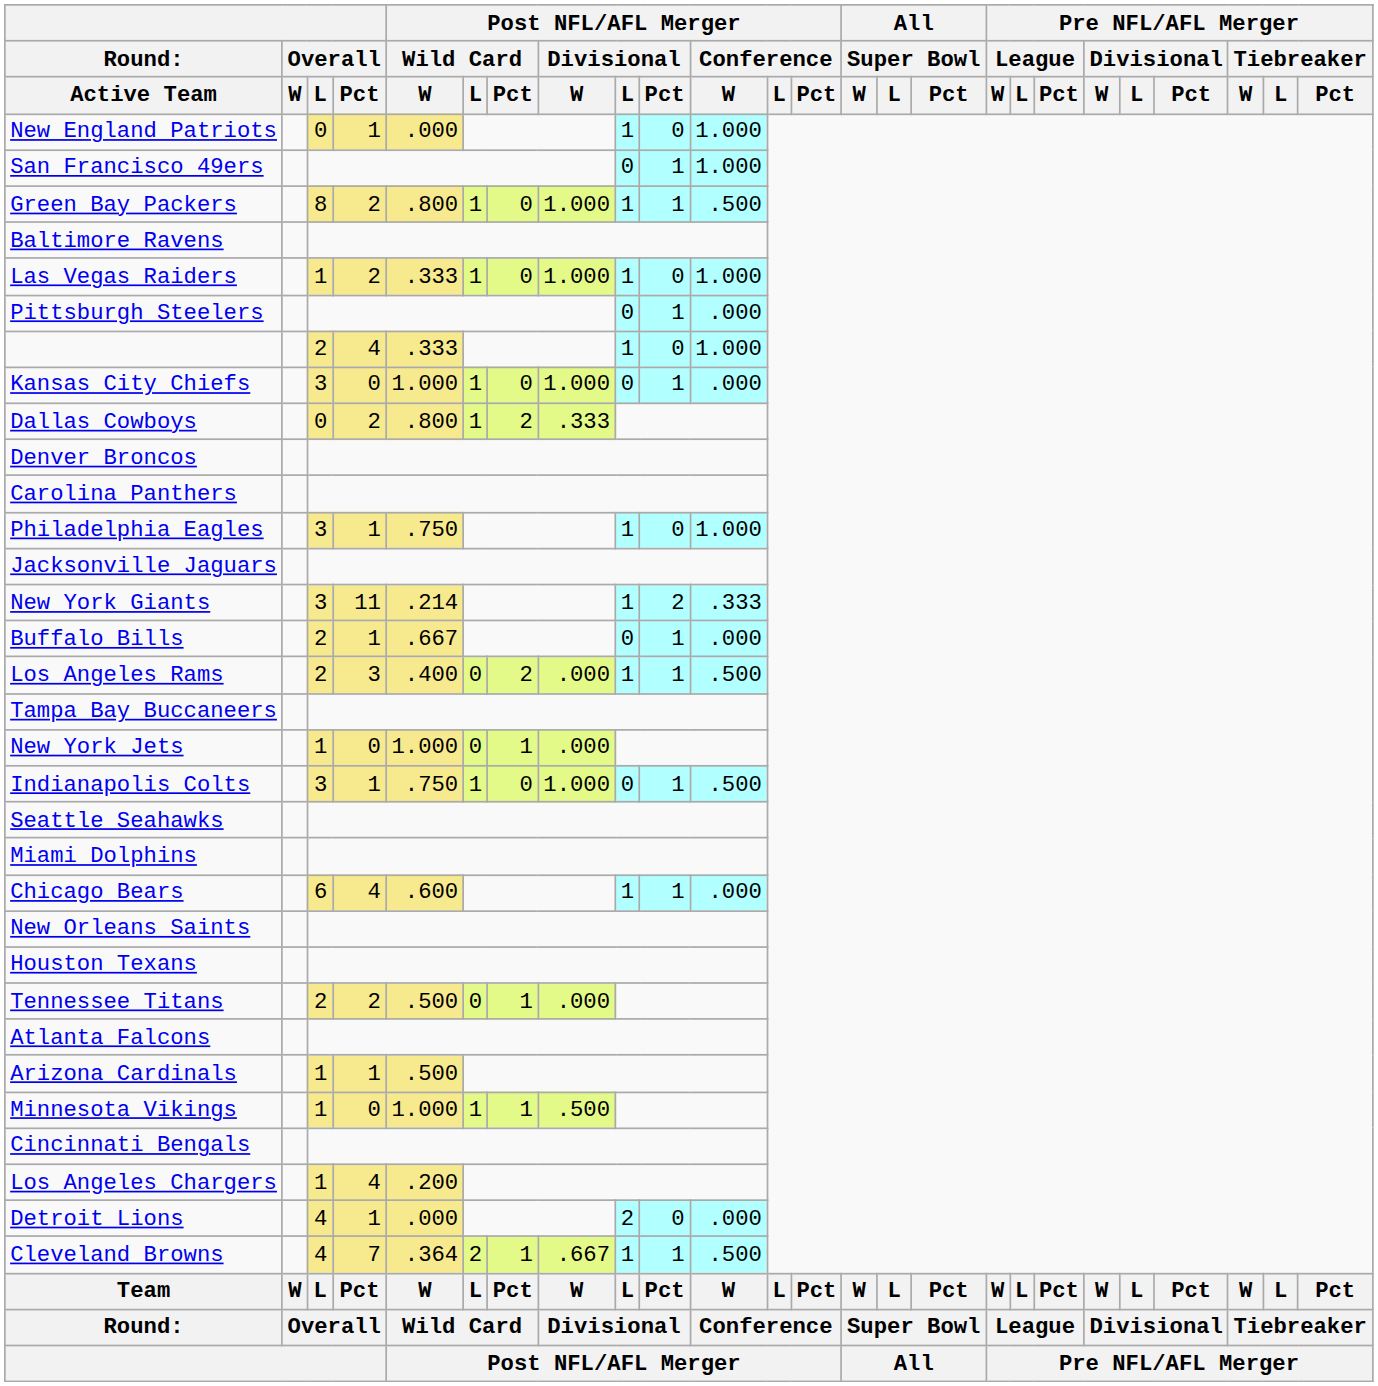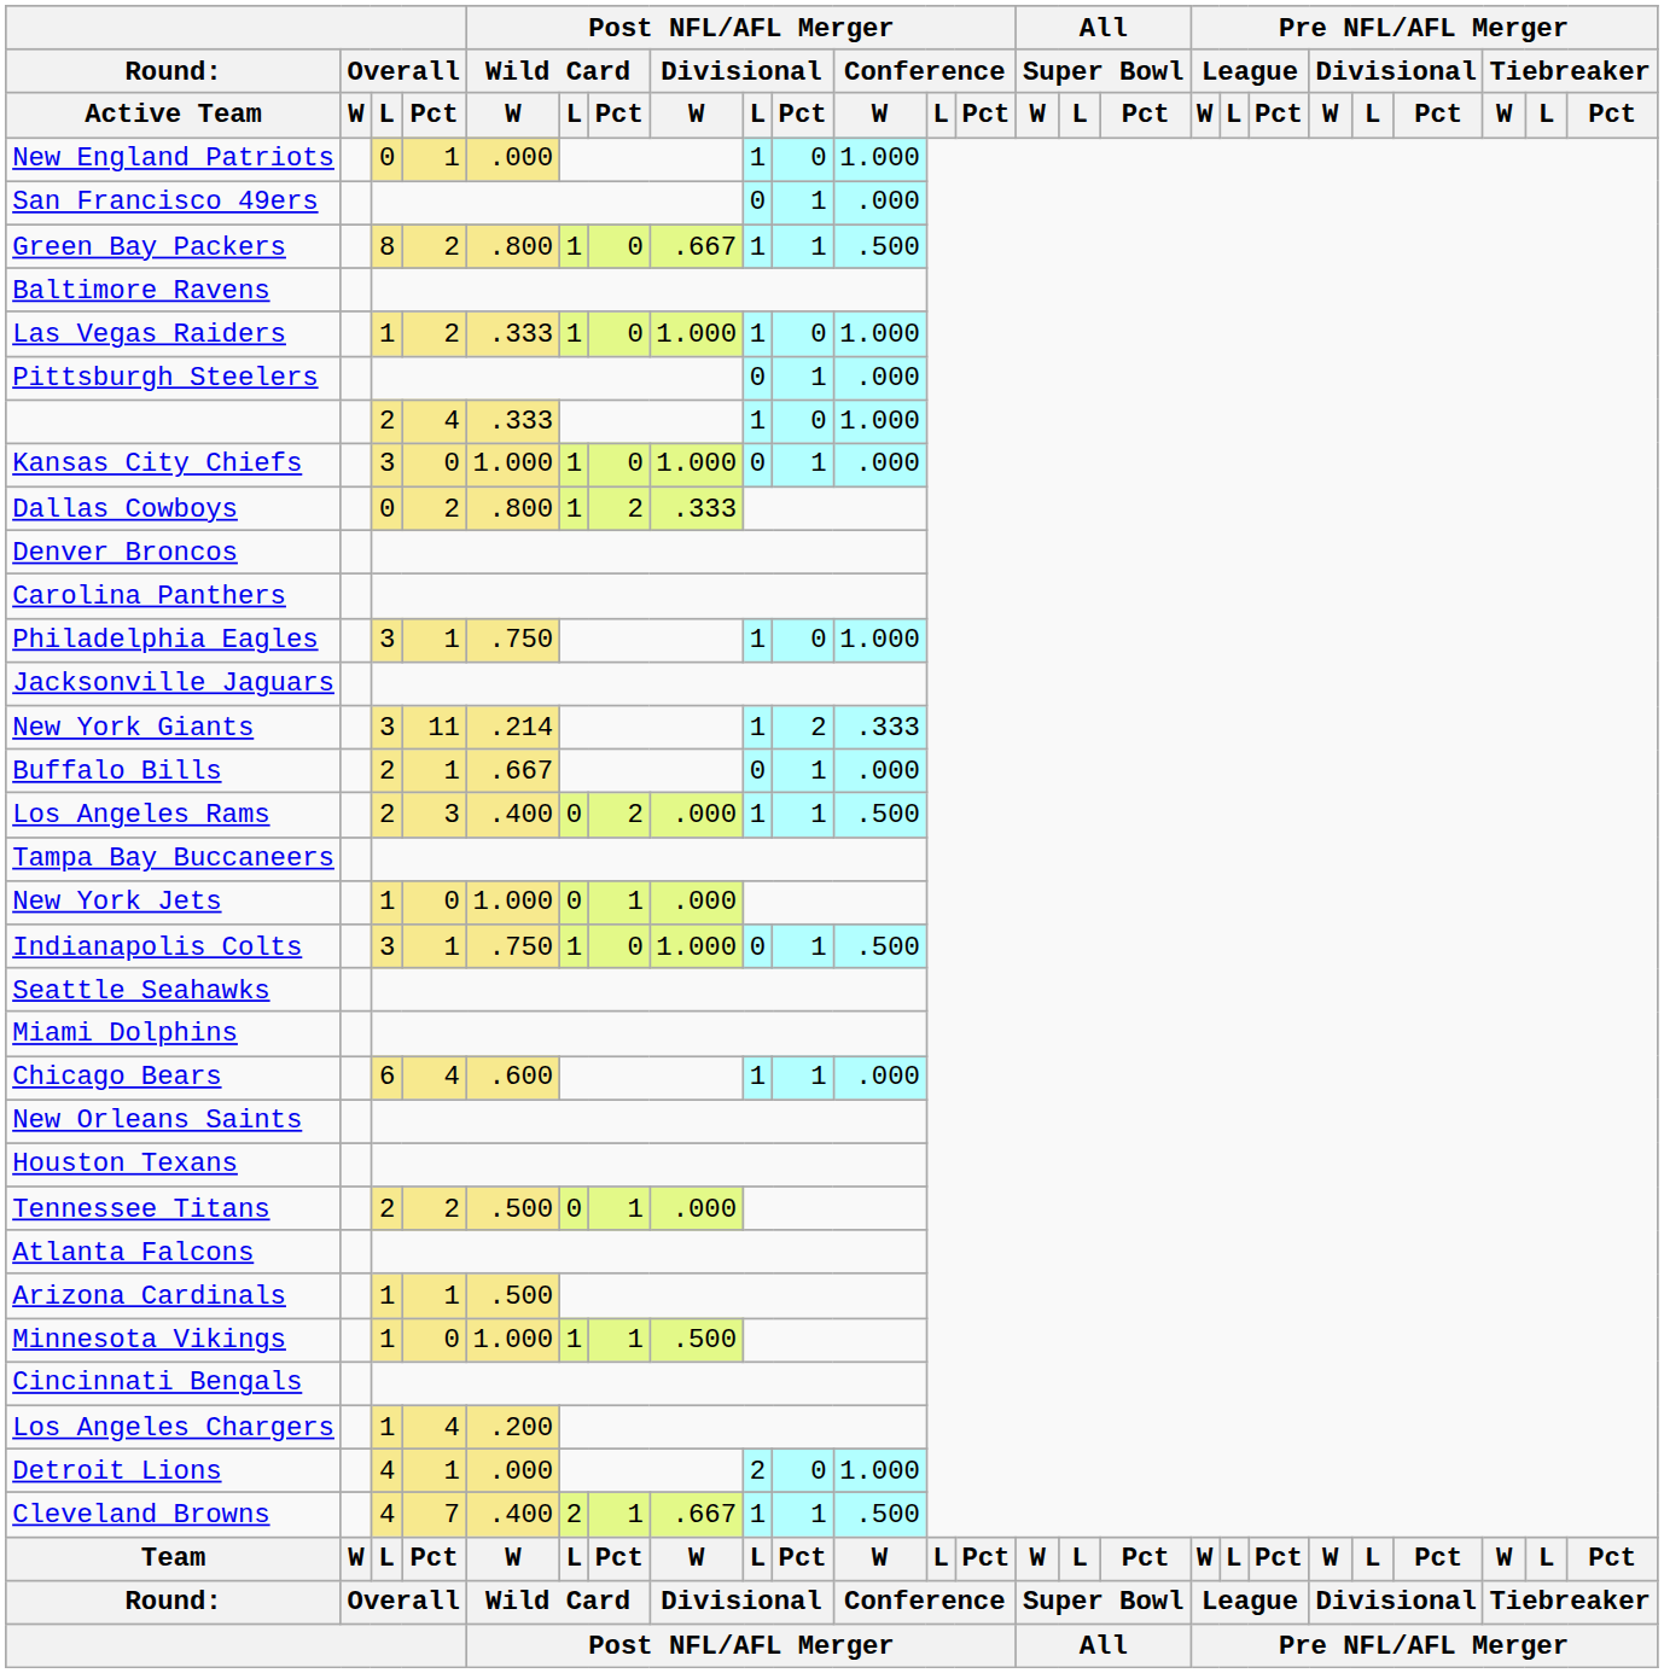 <table class="wikitable sortable">
 <tr>
 <th colspan="4"></th>
 <th colspan="9">Post NFL/AFL Merger</th>
 <th colspan="3">All</th>
 <th colspan="9">Pre NFL/AFL Merger</th>
 </tr>
 <tr>
 <th>Round:</th>
 <th colspan="3">Overall</th>
 <th colspan="3">Wild Card</th>
 <th colspan="3">Divisional</th>
 <th colspan="3">Conference</th>
 <th colspan="3">Super Bowl</th>
 <th colspan="3">League</th>
 <th colspan="3">Divisional</th>
 <th colspan="3">Tiebreaker</th>
 </tr>
 <tr>
 <th>Active Team</th>
 <th>W</th>
 <th>L</th>
 <th>Pct</th>
 <th>W</th>
 <th>L</th>
 <th>Pct</th>
 <th>W</th>
 <th>L</th>
 <th>Pct</th>
 <th>W</th>
 <th>L</th>
 <th>Pct</th>
 <th>W</th>
 <th>L</th>
 <th>Pct</th>
 <th>W</th>
 <th>L</th>
 <th>Pct</th>
 <th class="unsortable">W</th>
 <th class="unsortable">L</th>
 <th class="unsortable">Pct</th>
 <th class="unsortable">W</th>
 <th class="unsortable">L</th>
 <th class="unsortable">Pct</th>
 </tr>
 <tr>
 <td><a href='#'>New England Patriots</a></td>
 <td></td>
 <td style="background-color:#F7E98E;text-align:right;">0</td>
 <td style="background-color:#F7E98E;text-align:right;">1</td>
 <td style="background-color:#F7E98E;text-align:right;">.000</td>
 <td colspan=3></td>
 <td style="background-color:#B2FFFF;text-align:right;">1</td>
 <td style="background-color:#B2FFFF;text-align:right;">0</td>
 <td style="background-color:#B2FFFF;text-align:right;">1.000</td>
 </tr>
 <tr>
 <td><a href='#'>San Francisco 49ers</a></td>
 <td></td>
 <td colspan=6></td>
 <td style="background-color:#B2FFFF;text-align:right;">0</td>
 <td style="background-color:#B2FFFF;text-align:right;">1</td>
-<td style="background-color:#B2FFFF;text-align:right;">1.000</td>
+<td style="background-color:#B2FFFF;text-align:right;">.000</td>
 </tr>
 <tr>
 <td><a href='#'>Green Bay Packers</a></td>
 <td></td>
 <td style="background-color:#F7E98E;text-align:right;">8</td>
 <td style="background-color:#F7E98E;text-align:right;">2</td>
 <td style="background-color:#F7E98E;text-align:right;">.800</td>
 <td style="background-color:#E3F988;text-align:right;">1</td>
 <td style="background-color:#E3F988;text-align:right;">0</td>
-<td style="background-color:#E3F988;text-align:right;">1.000</td>
+<td style="background-color:#E3F988;text-align:right;">.667</td>
 <td style="background-color:#B2FFFF;text-align:right;">1</td>
 <td style="background-color:#B2FFFF;text-align:right;">1</td>
 <td style="background-color:#B2FFFF;text-align:right;">.500</td>
 </tr>
 <tr>
 <td><a href='#'>Baltimore Ravens</a></td>
 <td></td>
 <td colspan=9></td>
 </tr>
 <tr>
 <td><a href='#'>Las Vegas Raiders</a></td>
 <td></td>
 <td style="background-color:#F7E98E;text-align:right;">1</td>
 <td style="background-color:#F7E98E;text-align:right;">2</td>
 <td style="background-color:#F7E98E;text-align:right;">.333</td>
 <td style="background-color:#E3F988;text-align:right;">1</td>
 <td style="background-color:#E3F988;text-align:right;">0</td>
 <td style="background-color:#E3F988;text-align:right;">1.000</td>
 <td style="background-color:#B2FFFF;text-align:right;">1</td>
 <td style="background-color:#B2FFFF;text-align:right;">0</td>
 <td style="background-color:#B2FFFF;text-align:right;">1.000</td>
 </tr>
 <tr>
 <td><a href='#'>Pittsburgh Steelers</a></td>
 <td></td>
 <td colspan=6></td>
 <td style="background-color:#B2FFFF;text-align:right;">0</td>
 <td style="background-color:#B2FFFF;text-align:right;">1</td>
 <td style="background-color:#B2FFFF;text-align:right;">.000</td>
 </tr>
 <tr>
 <td></td>
 <td></td>
 <td style="background-color:#F7E98E;text-align:right;">2</td>
 <td style="background-color:#F7E98E;text-align:right;">4</td>
 <td style="background-color:#F7E98E;text-align:right;">.333</td>
 <td colspan=3></td>
 <td style="background-color:#B2FFFF;text-align:right;">1</td>
 <td style="background-color:#B2FFFF;text-align:right;">0</td>
 <td style="background-color:#B2FFFF;text-align:right;">1.000</td>
 </tr>
 <tr>
 <td><a href='#'>Kansas City Chiefs</a></td>
 <td></td>
 <td style="background-color:#F7E98E;text-align:right;">3</td>
 <td style="background-color:#F7E98E;text-align:right;">0</td>
 <td style="background-color:#F7E98E;text-align:right;">1.000</td>
 <td style="background-color:#E3F988;text-align:right;">1</td>
 <td style="background-color:#E3F988;text-align:right;">0</td>
 <td style="background-color:#E3F988;text-align:right;">1.000</td>
 <td style="background-color:#B2FFFF;text-align:right;">0</td>
 <td style="background-color:#B2FFFF;text-align:right;">1</td>
 <td style="background-color:#B2FFFF;text-align:right;">.000</td>
 </tr>
 <tr>
 <td><a href='#'>Dallas Cowboys</a></td>
 <td></td>
 <td style="background-color:#F7E98E;text-align:right;">0</td>
 <td style="background-color:#F7E98E;text-align:right;">2</td>
 <td style="background-color:#F7E98E;text-align:right;">.800</td>
 <td style="background-color:#E3F988;text-align:right;">1</td>
 <td style="background-color:#E3F988;text-align:right;">2</td>
 <td style="background-color:#E3F988;text-align:right;">.333</td>
 <td colspan=3></td>
 </tr>
 <tr>
 <td><a href='#'>Denver Broncos</a></td>
 <td></td>
 <td colspan=9></td>
 </tr>
 <tr>
 <td><a href='#'>Carolina Panthers</a></td>
 <td></td>
 <td colspan=9></td>
 </tr>
 <tr>
 <td><a href='#'>Philadelphia Eagles</a></td>
 <td></td>
 <td style="background-color:#F7E98E;text-align:right;">3</td>
 <td style="background-color:#F7E98E;text-align:right;">1</td>
 <td style="background-color:#F7E98E;text-align:right;">.750</td>
 <td colspan=3></td>
 <td style="background-color:#B2FFFF;text-align:right;">1</td>
 <td style="background-color:#B2FFFF;text-align:right;">0</td>
 <td style="background-color:#B2FFFF;text-align:right;">1.000</td>
 </tr>
 <tr>
 <td><a href='#'>Jacksonville Jaguars</a></td>
 <td></td>
 <td colspan=9></td>
 </tr>
 <tr>
 <td><a href='#'>New York Giants</a></td>
 <td></td>
 <td style="background-color:#F7E98E;text-align:right;">3</td>
 <td style="background-color:#F7E98E;text-align:right;">11</td>
 <td style="background-color:#F7E98E;text-align:right;">.214</td>
 <td colspan=3></td>
 <td style="background-color:#B2FFFF;text-align:right;">1</td>
 <td style="background-color:#B2FFFF;text-align:right;">2</td>
 <td style="background-color:#B2FFFF;text-align:right;">.333</td>
 </tr>
 <tr>
 <td><a href='#'>Buffalo Bills</a></td>
 <td></td>
 <td style="background-color:#F7E98E;text-align:right;">2</td>
 <td style="background-color:#F7E98E;text-align:right;">1</td>
 <td style="background-color:#F7E98E;text-align:right;">.667</td>
 <td colspan=3></td>
 <td style="background-color:#B2FFFF;text-align:right;">0</td>
 <td style="background-color:#B2FFFF;text-align:right;">1</td>
 <td style="background-color:#B2FFFF;text-align:right;">.000</td>
 </tr>
 <tr>
 <td><a href='#'>Los Angeles Rams</a></td>
 <td></td>
 <td style="background-color:#F7E98E;text-align:right;">2</td>
 <td style="background-color:#F7E98E;text-align:right;">3</td>
 <td style="background-color:#F7E98E;text-align:right;">.400</td>
 <td style="background-color:#E3F988;text-align:right;">0</td>
 <td style="background-color:#E3F988;text-align:right;">2</td>
 <td style="background-color:#E3F988;text-align:right;">.000</td>
 <td style="background-color:#B2FFFF;text-align:right;">1</td>
 <td style="background-color:#B2FFFF;text-align:right;">1</td>
 <td style="background-color:#B2FFFF;text-align:right;">.500</td>
 </tr>
 <tr>
 <td><a href='#'>Tampa Bay Buccaneers</a></td>
 <td></td>
 <td colspan=9></td>
 </tr>
 <tr>
 <td><a href='#'>New York Jets</a></td>
 <td></td>
 <td style="background-color:#F7E98E;text-align:right;">1</td>
 <td style="background-color:#F7E98E;text-align:right;">0</td>
 <td style="background-color:#F7E98E;text-align:right;">1.000</td>
 <td style="background-color:#E3F988;text-align:right;">0</td>
 <td style="background-color:#E3F988;text-align:right;">1</td>
 <td style="background-color:#E3F988;text-align:right;">.000</td>
 <td colspan=3></td>
 </tr>
 <tr>
 <td><a href='#'>Indianapolis Colts</a></td>
 <td></td>
 <td style="background-color:#F7E98E;text-align:right;">3</td>
 <td style="background-color:#F7E98E;text-align:right;">1</td>
 <td style="background-color:#F7E98E;text-align:right;">.750</td>
 <td style="background-color:#E3F988;text-align:right;">1</td>
 <td style="background-color:#E3F988;text-align:right;">0</td>
 <td style="background-color:#E3F988;text-align:right;">1.000</td>
 <td style="background-color:#B2FFFF;text-align:right;">0</td>
 <td style="background-color:#B2FFFF;text-align:right;">1</td>
 <td style="background-color:#B2FFFF;text-align:right;">.500</td>
 </tr>
 <tr>
 <td><a href='#'>Seattle Seahawks</a></td>
 <td></td>
 <td colspan=9></td>
 </tr>
 <tr>
 <td><a href='#'>Miami Dolphins</a></td>
 <td></td>
 <td colspan=9></td>
 </tr>
 <tr>
 <td><a href='#'>Chicago Bears</a></td>
 <td></td>
 <td style="background-color:#F7E98E;text-align:right;">6</td>
 <td style="background-color:#F7E98E;text-align:right;">4</td>
 <td style="background-color:#F7E98E;text-align:right;">.600</td>
 <td colspan=3></td>
 <td style="background-color:#B2FFFF;text-align:right;">1</td>
 <td style="background-color:#B2FFFF;text-align:right;">1</td>
 <td style="background-color:#B2FFFF;text-align:right;">.000</td>
 </tr>
 <tr>
 <td><a href='#'>New Orleans Saints</a></td>
 <td></td>
 <td colspan=9></td>
 </tr>
 <tr>
 <td><a href='#'>Houston Texans</a></td>
 <td></td>
 <td colspan=9></td>
 </tr>
 <tr>
 <td><a href='#'>Tennessee Titans</a></td>
 <td></td>
 <td style="background-color:#F7E98E;text-align:right;">2</td>
 <td style="background-color:#F7E98E;text-align:right;">2</td>
 <td style="background-color:#F7E98E;text-align:right;">.500</td>
 <td style="background-color:#E3F988;text-align:right;">0</td>
 <td style="background-color:#E3F988;text-align:right;">1</td>
 <td style="background-color:#E3F988;text-align:right;">.000</td>
 <td colspan=3></td>
 </tr>
 <tr>
 <td><a href='#'>Atlanta Falcons</a></td>
 <td></td>
 <td colspan=9></td>
 </tr>
 <tr>
 <td><a href='#'>Arizona Cardinals</a></td>
 <td></td>
 <td style="background-color:#F7E98E;text-align:right;">1</td>
 <td style="background-color:#F7E98E;text-align:right;">1</td>
 <td style="background-color:#F7E98E;text-align:right;">.500</td>
 <td colspan=6></td>
 </tr>
 <tr>
 <td><a href='#'>Minnesota Vikings</a></td>
 <td></td>
 <td style="background-color:#F7E98E;text-align:right;">1</td>
 <td style="background-color:#F7E98E;text-align:right;">0</td>
 <td style="background-color:#F7E98E;text-align:right;">1.000</td>
 <td style="background-color:#E3F988;text-align:right;">1</td>
 <td style="background-color:#E3F988;text-align:right;">1</td>
 <td style="background-color:#E3F988;text-align:right;">.500</td>
 <td colspan=3></td>
 </tr>
 <tr>
 <td><a href='#'>Cincinnati Bengals</a></td>
 <td></td>
 <td colspan=9></td>
 </tr>
 <tr>
 <td><a href='#'>Los Angeles Chargers</a></td>
 <td></td>
 <td style="background-color:#F7E98E;text-align:right;">1</td>
 <td style="background-color:#F7E98E;text-align:right;">4</td>
 <td style="background-color:#F7E98E;text-align:right;">.200</td>
 <td colspan=6></td>
 </tr>
 <tr>
 <td><a href='#'>Detroit Lions</a></td>
 <td></td>
 <td style="background-color:#F7E98E;text-align:right;">4</td>
 <td style="background-color:#F7E98E;text-align:right;">1</td>
 <td style="background-color:#F7E98E;text-align:right;">.000</td>
 <td colspan=3></td>
 <td style="background-color:#B2FFFF;text-align:right;">2</td>
 <td style="background-color:#B2FFFF;text-align:right;">0</td>
-<td style="background-color:#B2FFFF;text-align:right;">.000</td>
+<td style="background-color:#B2FFFF;text-align:right;">1.000</td>
 </tr>
 <tr>
 <td><a href='#'>Cleveland Browns</a></td>
 <td></td>
 <td style="background-color:#F7E98E;text-align:right;">4</td>
 <td style="background-color:#F7E98E;text-align:right;">7</td>
-<td style="background-color:#F7E98E;text-align:right;">.364</td>
+<td style="background-color:#F7E98E;text-align:right;">.400</td>
 <td style="background-color:#E3F988;text-align:right;">2</td>
 <td style="background-color:#E3F988;text-align:right;">1</td>
 <td style="background-color:#E3F988;text-align:right;">.667</td>
 <td style="background-color:#B2FFFF;text-align:right;">1</td>
 <td style="background-color:#B2FFFF;text-align:right;">1</td>
 <td style="background-color:#B2FFFF;text-align:right;">.500</td>
 </tr>
 <tr>
 <th>Team</th>
 <th>W</th>
 <th>L</th>
 <th>Pct</th>
 <th>W</th>
 <th>L</th>
 <th>Pct</th>
 <th>W</th>
 <th>L</th>
 <th>Pct</th>
 <th>W</th>
 <th>L</th>
 <th>Pct</th>
 <th>W</th>
 <th>L</th>
 <th>Pct</th>
 <th>W</th>
 <th>L</th>
 <th>Pct</th>
 <th>W</th>
 <th>L</th>
 <th>Pct</th>
 <th>W</th>
 <th>L</th>
 <th>Pct</th>
 </tr>
 <tr>
 <th align=right>Round:</th>
 <th colspan="3">Overall</th>
 <th colspan="3">Wild Card</th>
 <th colspan="3">Divisional</th>
 <th colspan="3">Conference</th>
 <th colspan="3">Super Bowl</th>
 <th colspan="3">League</th>
 <th colspan="3">Divisional</th>
 <th colspan="3">Tiebreaker</th>
 </tr>
 <tr style="background-color:#efefef;text-align:center;">
 <th colspan="4"></th>
 <th colspan="9">Post NFL/AFL Merger</th>
 <th colspan="3">All</th>
 <th colspan="9">Pre NFL/AFL Merger</th>
 </tr>
 </table>
